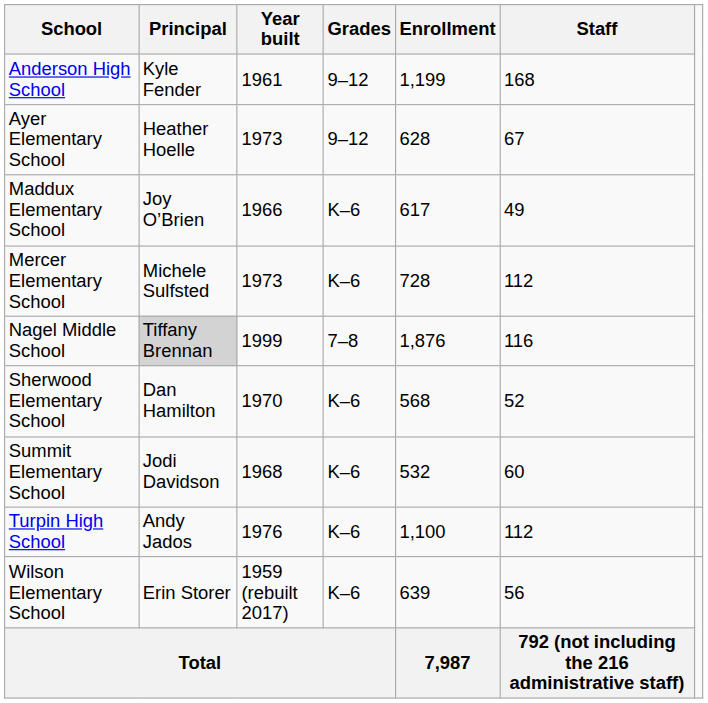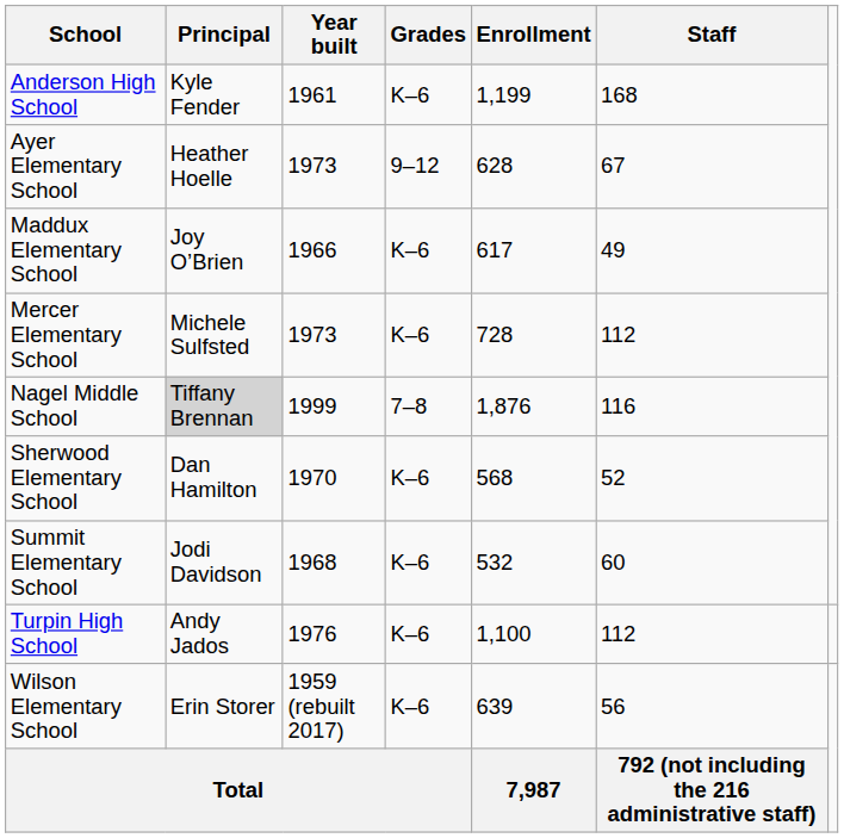 <table class="wikitable sortable">
 <tr>
 <th>School</th>
 <th>Principal</th>
 <th>Year built</th>
 <th>Grades</th>
 <th>Enrollment</th>
 <th>Staff</th>
 </tr>
 <tr>
 <td><a href='#'>Anderson High School</a></td>
 <td>Kyle Fender</td>
 <td>1961</td>
-<td>9–12</td>
+<td>K–6</td>
 <td>1,199</td>
 <td>168</td>
 </tr>
 <tr>
 <td>Ayer Elementary School</td>
 <td>Heather Hoelle</td>
 <td>1973</td>
 <td>9–12</td>
 <td>628</td>
 <td>67</td>
 </tr>
 <tr>
 <td>Maddux Elementary School</td>
 <td>Joy O’Brien</td>
 <td>1966</td>
 <td>K–6</td>
 <td>617</td>
 <td>49</td>
 </tr>
 <tr>
 <td>Mercer Elementary School</td>
 <td>Michele Sulfsted</td>
 <td>1973</td>
 <td>K–6</td>
 <td>728</td>
 <td>112</td>
 </tr>
 <tr>
 <td>Nagel Middle School</td>
 <td style="background: lightgrey;">Tiffany Brennan</td>
 <td>1999</td>
 <td>7–8</td>
 <td>1,876</td>
 <td>116</td>
 </tr>
 <tr>
 <td>Sherwood Elementary School</td>
 <td>Dan Hamilton</td>
 <td>1970</td>
 <td>K–6</td>
 <td>568</td>
 <td>52</td>
 </tr>
 <tr>
 <td>Summit Elementary School</td>
 <td>Jodi Davidson</td>
 <td>1968</td>
 <td>K–6</td>
 <td>532</td>
 <td>60</td>
 </tr>
 <tr>
 <td><a href='#'>Turpin High School</a></td>
 <td>Andy Jados</td>
 <td>1976</td>
 <td>K–6</td>
 <td>1,100</td>
 <td>112</td>
 <td></td>
 </tr>
 <tr>
 <td>Wilson Elementary School</td>
 <td>Erin Storer</td>
 <td>1959 (rebuilt 2017)</td>
 <td>K–6</td>
 <td>639</td>
 <td>56</td>
 </tr>
 <tr class="sortbottom">
 <th colspan="4">Total</th>
 <th>7,987</th>
 <th>792 (not including the 216 administrative staff)</th>
 </tr>
 </table>
